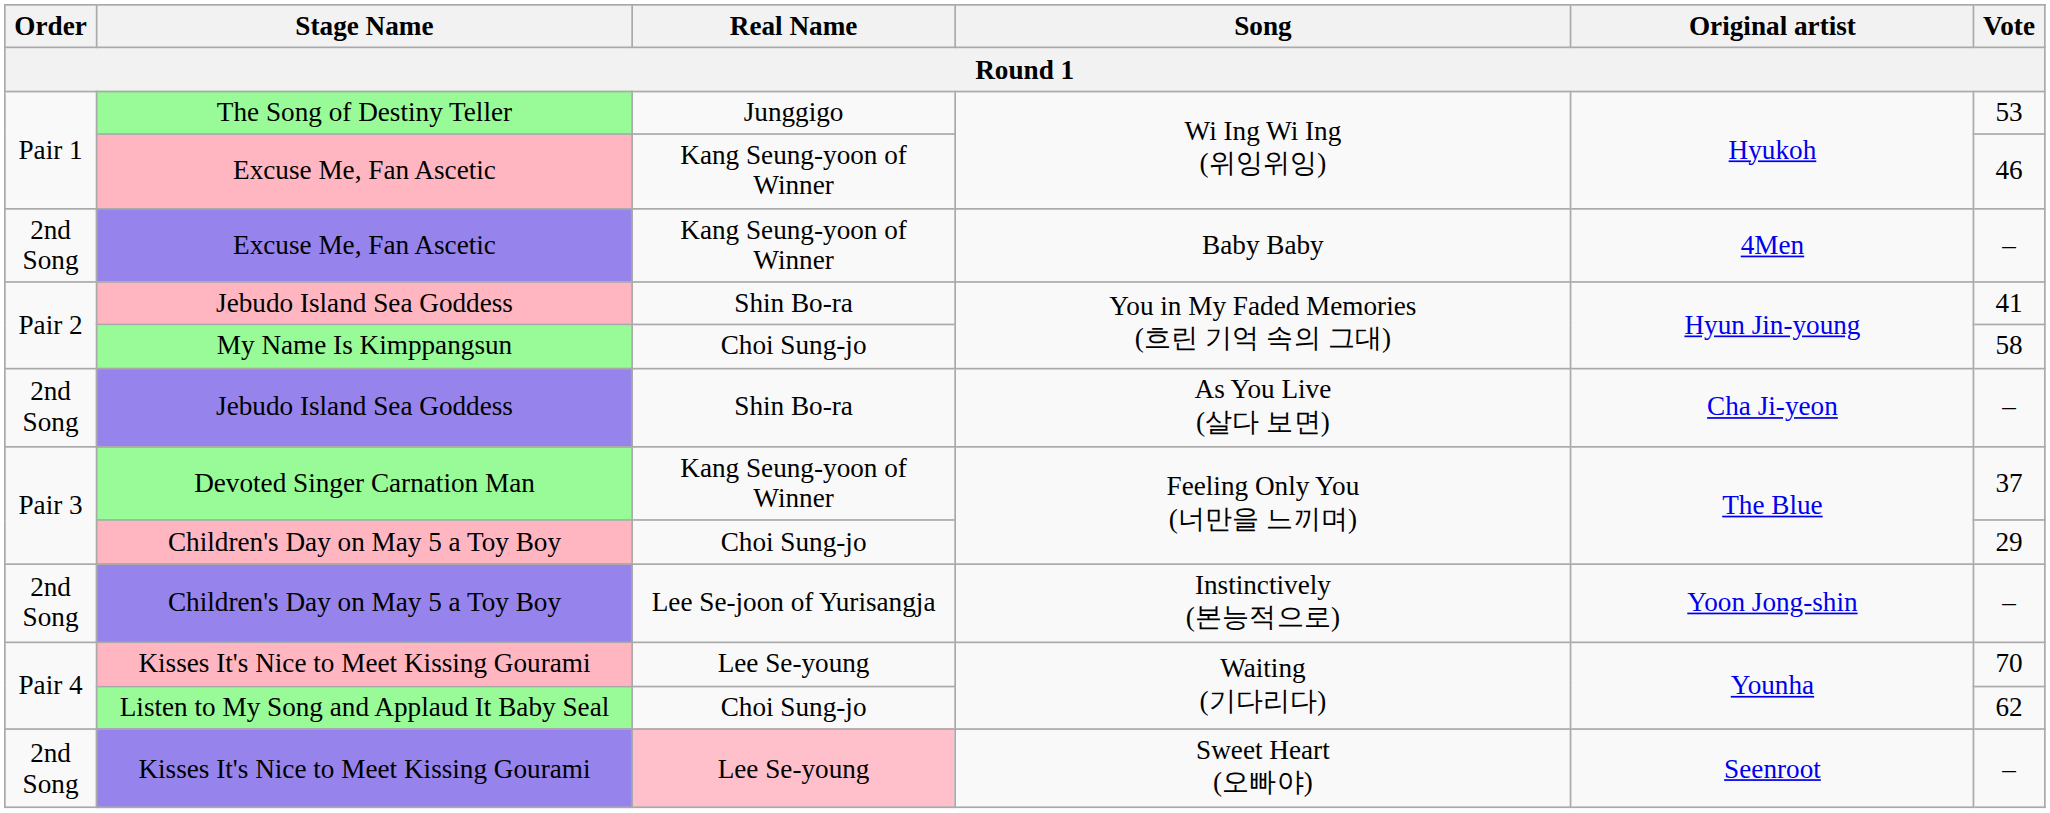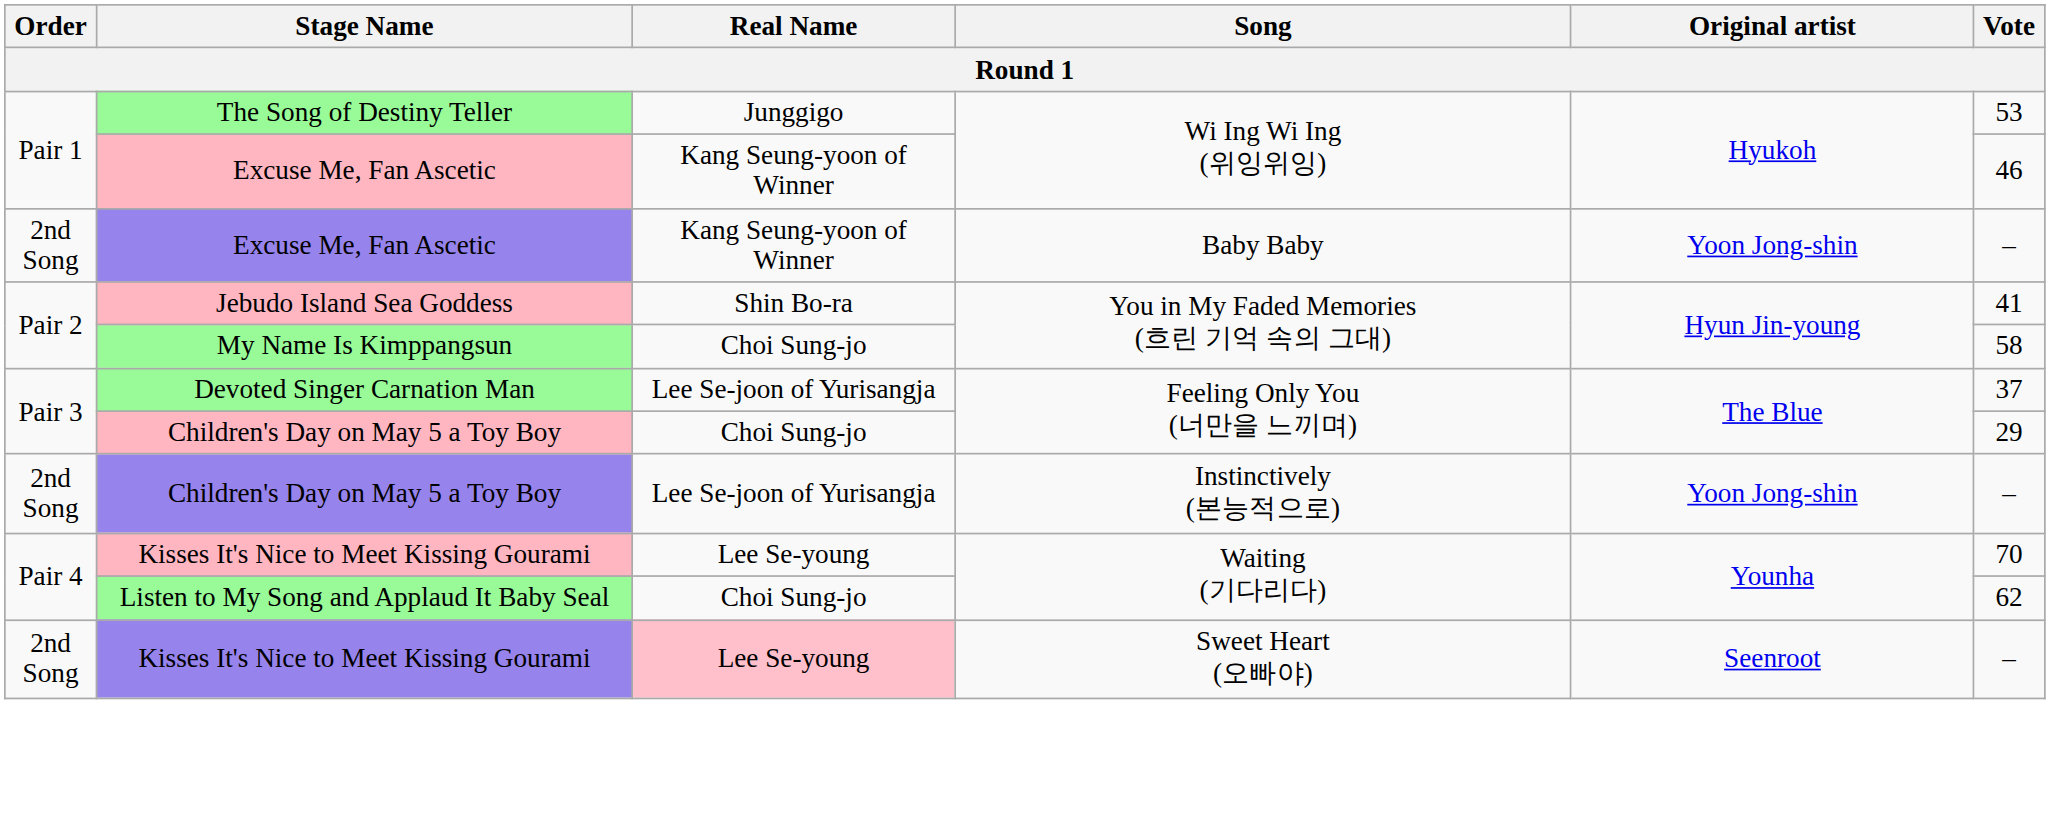 <table class="wikitable" style="text-align:center; width:95%;">
 <tr>
 <th style="width:1%;">Order</th>
 <th style="width:20%;">Stage Name</th>
 <th style="width:12%;">Real Name</th>
 <th style="width:23%;">Song</th>
 <th style="width:15%;">Original artist</th>
 <th style="width:1%;">Vote</th>
 </tr>
 <tr>
 <th colspan=6>Round 1</th>
 </tr>
 <tr>
 <td rowspan=2>Pair 1</td>
 <td bgcolor="palegreen">The Song of Destiny Teller</td>
 <td>Junggigo</td>
 <td rowspan=2>Wi Ing Wi Ing<br>(위잉위잉)</td>
 <td rowspan=2><a href='#'>Hyukoh</a></td>
 <td>53</td>
 </tr>
 <tr>
 <td bgcolor="lightpink">Excuse Me, Fan Ascetic</td>
 <td>Kang Seung-yoon of Winner</td>
 <td>46</td>
 </tr>
 <tr>
 <td>2nd Song</td>
 <td bgcolor="#9683EC">Excuse Me, Fan Ascetic</td>
 <td>Kang Seung-yoon of Winner</td>
 <td>Baby Baby</td>
-<td><a href='#'>4Men</a></td>
+<td><a href='#'>Yoon Jong-shin</a></td>
 <td>–</td>
 </tr>
 <tr>
 <td rowspan=2>Pair 2</td>
 <td bgcolor="lightpink">Jebudo Island Sea Goddess</td>
 <td>Shin Bo-ra</td>
 <td rowspan=2>You in My Faded Memories<br>(흐린 기억 속의 그대)</td>
 <td rowspan=2><a href='#'>Hyun Jin-young</a></td>
 <td>41</td>
 </tr>
 <tr>
 <td bgcolor="palegreen">My Name Is Kimppangsun</td>
 <td>Choi Sung-jo</td>
 <td>58</td>
 </tr>
 <tr>
-<td>2nd Song</td>
-<td bgcolor="#9683EC">Jebudo Island Sea Goddess</td>
-<td>Shin Bo-ra</td>
-<td>As You Live<br>(살다 보면)</td>
-<td><a href='#'>Cha Ji-yeon</a></td>
-<td>–</td>
-</tr>
-<tr>
 <td rowspan=2>Pair 3</td>
 <td bgcolor="palegreen">Devoted Singer Carnation Man</td>
-<td>Kang Seung-yoon of Winner</td>
+<td>Lee Se-joon of Yurisangja</td>
 <td rowspan=2>Feeling Only You<br>(너만을 느끼며)</td>
 <td rowspan=2><a href='#'>The Blue</a></td>
 <td>37</td>
 </tr>
 <tr>
 <td bgcolor="lightpink">Children's Day on May 5 a Toy Boy</td>
 <td>Choi Sung-jo</td>
 <td>29</td>
 </tr>
 <tr>
 <td>2nd Song</td>
 <td bgcolor="#9683EC">Children's Day on May 5 a Toy Boy</td>
 <td>Lee Se-joon of Yurisangja</td>
 <td>Instinctively<br>(본능적으로)</td>
 <td><a href='#'>Yoon Jong-shin</a></td>
 <td>–</td>
 </tr>
 <tr>
 <td rowspan=2>Pair 4</td>
 <td bgcolor="lightpink">Kisses It's Nice to Meet Kissing Gourami</td>
 <td>Lee Se-young</td>
 <td rowspan=2>Waiting<br>(기다리다)</td>
 <td rowspan=2><a href='#'>Younha</a></td>
 <td>70</td>
 </tr>
 <tr>
 <td bgcolor="palegreen">Listen to My Song and Applaud It Baby Seal</td>
 <td>Choi Sung-jo</td>
 <td>62</td>
 </tr>
 <tr>
 <td>2nd Song</td>
 <td bgcolor="#9683EC">Kisses It's Nice to Meet Kissing Gourami</td>
 <td style="background: pink;">Lee Se-young</td>
 <td>Sweet Heart<br>(오빠야)</td>
 <td><a href='#'>Seenroot</a></td>
 <td>–</td>
 </tr>
 </table>
